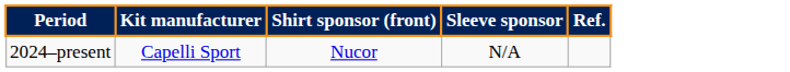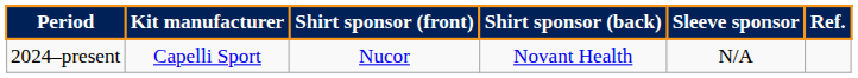 <table class="wikitable" style="text-align:center;margin-left:;">
 <tr>
 <th style="background-color:#002157; color:#FFFFFF; border:2px solid #F6961D;">Period</th>
 <th style="background-color:#002157; color:#FFFFFF; border:2px solid #F6961D;">Kit manufacturer</th>
 <th style="background-color:#002157; color:#FFFFFF; border:2px solid #F6961D;">Shirt sponsor (front)</th>
+<th style="background-color:#002157; color:#FFFFFF; border:2px solid #F6961D;">Shirt sponsor (back)</th>
 <th style="background-color:#002157; color:#FFFFFF; border:2px solid #F6961D;">Sleeve sponsor</th>
 <th style="background-color:#002157; color:#FFFFFF; border:2px solid #F6961D;">Ref.</th>
 </tr>
 <tr>
 <td>2024–present</td>
 <td><a href='#'>Capelli Sport</a></td>
 <td><a href='#'>Nucor</a></td>
+<td><a href='#'>Novant Health</a></td>
 <td>N/A</td>
 <td></td>
 </tr>
 </table>
